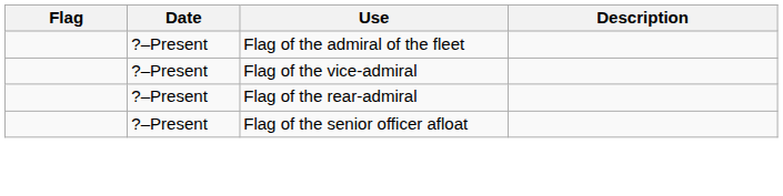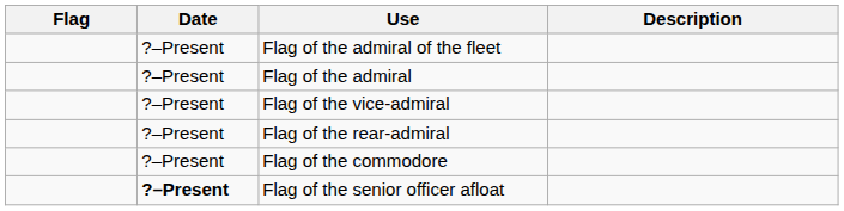 <table class="wikitable sortable">
 <tr style="background:#efefef;">
 <th style="width:110px;">Flag</th>
 <th style="width:100px;">Date</th>
 <th style="width:250px;">Use</th>
 <th style="width:250px;">Description</th>
 </tr>
 <tr>
 <td></td>
 <td>?–Present</td>
 <td>Flag of the admiral of the fleet</td>
+<td></td>
+</tr>
+<tr>
+<td></td>
+<td>?–Present</td>
+<td>Flag of the admiral</td>
 <td></td>
 </tr>
 <tr>
 <td></td>
 <td>?–Present</td>
 <td>Flag of the vice-admiral</td>
 <td></td>
 </tr>
 <tr>
 <td></td>
 <td>?–Present</td>
 <td>Flag of the rear-admiral</td>
 <td></td>
 </tr>
 <tr>
 <td></td>
 <td>?–Present</td>
+<td>Flag of the commodore</td>
+<td></td>
+</tr>
+<tr>
+<td></td>
+<td><strong>?–Present</strong></td>
 <td>Flag of the senior officer afloat</td>
 <td></td>
 </tr>
 </table>
